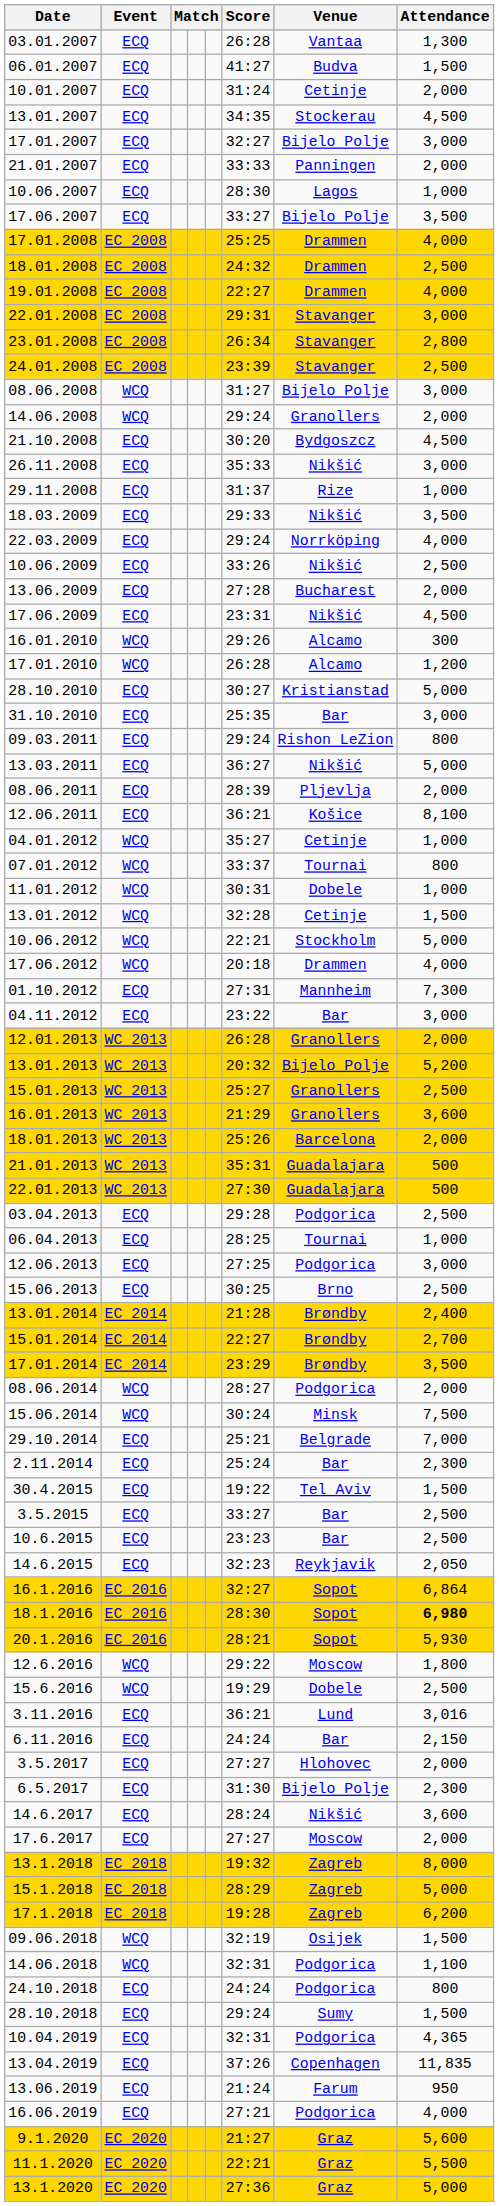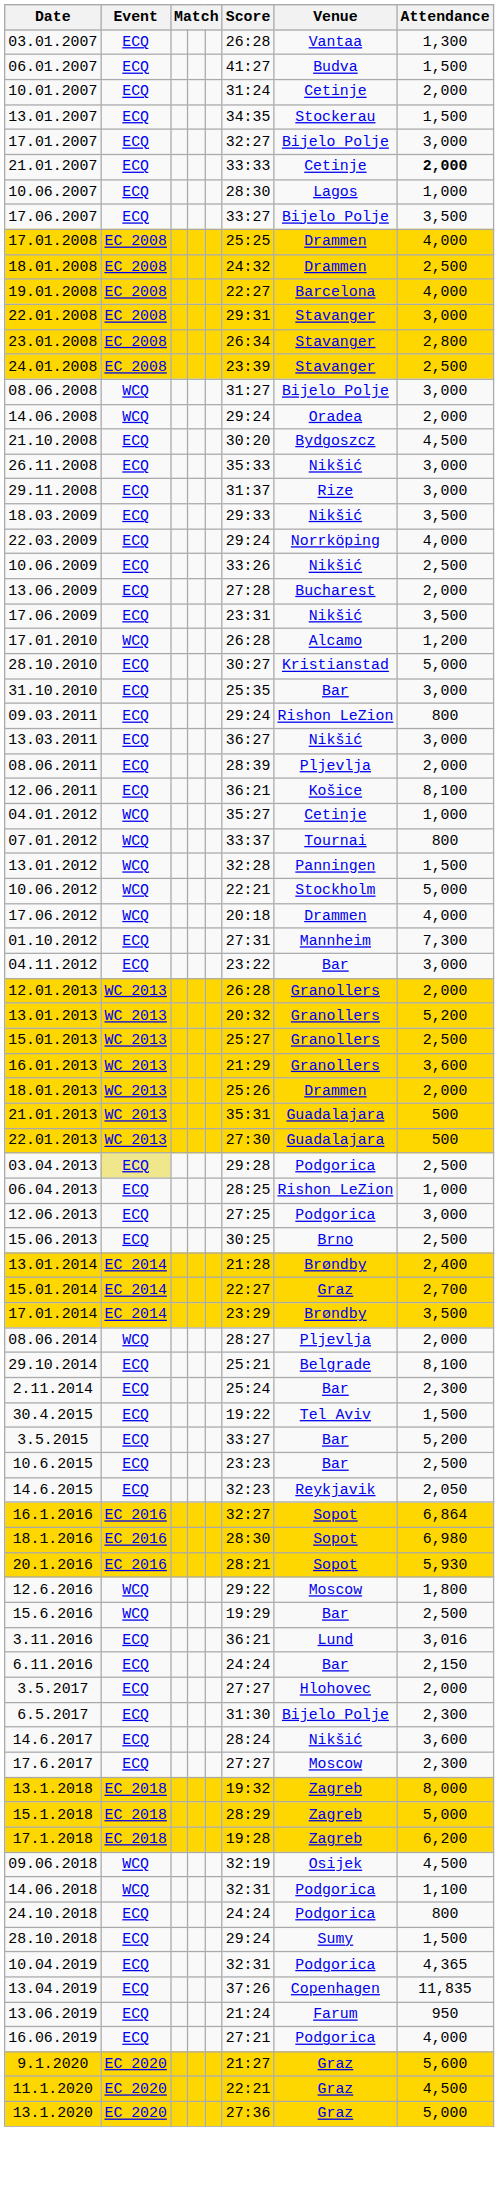 <table class="wikitable" style="font-size:90%">
 <tr bgcolor="lightsteelblue">
 <th>Date</th>
 <th>Event</th>
 <th colspan=3>Match</th>
 <th>Score</th>
 <th>Venue</th>
 <th>Attendance</th>
 </tr>
 <tr>
 <td align=center>03.01.2007</td>
 <td align=center><a href='#'>ECQ</a></td>
 <td></td>
 <td></td>
 <td></td>
 <td align=center>26:28</td>
 <td align=center><a href='#'>Vantaa</a></td>
 <td align=center>1,300</td>
 </tr>
 <tr>
 <td align=center>06.01.2007</td>
 <td align=center><a href='#'>ECQ</a></td>
 <td></td>
 <td></td>
 <td></td>
 <td align=center>41:27</td>
 <td align=center><a href='#'>Budva</a></td>
 <td align=center>1,500</td>
 </tr>
 <tr>
 <td align=center>10.01.2007</td>
 <td align=center><a href='#'>ECQ</a></td>
 <td></td>
 <td></td>
 <td></td>
 <td align=center>31:24</td>
 <td align=center><a href='#'>Cetinje</a></td>
 <td align=center>2,000</td>
 </tr>
 <tr>
 <td align=center>13.01.2007</td>
 <td align=center><a href='#'>ECQ</a></td>
 <td></td>
 <td></td>
 <td></td>
 <td align=center>34:35</td>
 <td align=center><a href='#'>Stockerau</a></td>
-<td align=center>4,500</td>
+<td align=center>1,500</td>
 </tr>
 <tr>
 <td align=center>17.01.2007</td>
 <td align=center><a href='#'>ECQ</a></td>
 <td></td>
 <td></td>
 <td></td>
 <td align=center>32:27</td>
 <td align=center><a href='#'>Bijelo Polje</a></td>
 <td align=center>3,000</td>
 </tr>
 <tr>
 <td align=center>21.01.2007</td>
 <td align=center><a href='#'>ECQ</a></td>
 <td></td>
 <td></td>
 <td></td>
 <td align=center>33:33</td>
-<td align=center><a href='#'>Panningen</a></td>
-<td align=center>2,000</td>
+<td align=center><a href='#'>Cetinje</a></td>
+<td align=center><strong>2,000</strong></td>
 </tr>
 <tr>
 <td align=center>10.06.2007</td>
 <td align=center><a href='#'>ECQ</a></td>
 <td></td>
 <td></td>
 <td></td>
 <td align=center>28:30</td>
 <td align=center><a href='#'>Lagos</a></td>
 <td align=center>1,000</td>
 </tr>
 <tr>
 <td align=center>17.06.2007</td>
 <td align=center><a href='#'>ECQ</a></td>
 <td></td>
 <td></td>
 <td></td>
 <td align=center>33:27</td>
 <td align=center><a href='#'>Bijelo Polje</a></td>
 <td align=center>3,500</td>
 </tr>
 <tr style="background:gold;">
 <td align=center>17.01.2008</td>
 <td align=center><a href='#'>EC 2008</a></td>
 <td></td>
 <td></td>
 <td></td>
 <td align=center>25:25</td>
 <td align=center><a href='#'>Drammen</a></td>
 <td align=center>4,000</td>
 </tr>
 <tr style="background:gold;">
 <td align=center>18.01.2008</td>
 <td align=center><a href='#'>EC 2008</a></td>
 <td></td>
 <td></td>
 <td></td>
 <td align=center>24:32</td>
 <td align=center><a href='#'>Drammen</a></td>
 <td align=center>2,500</td>
 </tr>
 <tr style="background:gold;">
 <td align=center>19.01.2008</td>
 <td align=center><a href='#'>EC 2008</a></td>
 <td></td>
 <td></td>
 <td></td>
 <td align=center>22:27</td>
-<td align=center><a href='#'>Drammen</a></td>
+<td align=center><a href='#'>Barcelona</a></td>
 <td align=center>4,000</td>
 </tr>
 <tr style="background:gold;">
 <td align=center>22.01.2008</td>
 <td align=center><a href='#'>EC 2008</a></td>
 <td></td>
 <td></td>
 <td></td>
 <td align=center>29:31</td>
 <td align=center><a href='#'>Stavanger</a></td>
 <td align=center>3,000</td>
 </tr>
 <tr style="background:gold;">
 <td align=center>23.01.2008</td>
 <td align=center><a href='#'>EC 2008</a></td>
 <td></td>
 <td></td>
 <td></td>
 <td align=center>26:34</td>
 <td align=center><a href='#'>Stavanger</a></td>
 <td align=center>2,800</td>
 </tr>
 <tr style="background:gold;">
 <td align=center>24.01.2008</td>
 <td align=center><a href='#'>EC 2008</a></td>
 <td></td>
 <td></td>
 <td></td>
 <td align=center>23:39</td>
 <td align=center><a href='#'>Stavanger</a></td>
 <td align=center>2,500</td>
 </tr>
 <tr>
 <td align=center>08.06.2008</td>
 <td align=center><a href='#'>WCQ</a></td>
 <td></td>
 <td></td>
 <td></td>
 <td align=center>31:27</td>
 <td align=center><a href='#'>Bijelo Polje</a></td>
 <td align=center>3,000</td>
 </tr>
 <tr>
 <td align=center>14.06.2008</td>
 <td align=center><a href='#'>WCQ</a></td>
 <td></td>
 <td></td>
 <td></td>
 <td align=center>29:24</td>
-<td align=center><a href='#'>Granollers</a></td>
+<td align=center><a href='#'>Oradea</a></td>
 <td align=center>2,000</td>
 </tr>
 <tr>
 <td align=center>21.10.2008</td>
 <td align=center><a href='#'>ECQ</a></td>
 <td></td>
 <td></td>
 <td></td>
 <td align=center>30:20</td>
 <td align=center><a href='#'>Bydgoszcz</a></td>
 <td align=center>4,500</td>
 </tr>
 <tr>
 <td align=center>26.11.2008</td>
 <td align=center><a href='#'>ECQ</a></td>
 <td></td>
 <td></td>
 <td></td>
 <td align=center>35:33</td>
 <td align=center><a href='#'>Nikšić</a></td>
 <td align=center>3,000</td>
 </tr>
 <tr>
 <td align=center>29.11.2008</td>
 <td align=center><a href='#'>ECQ</a></td>
 <td></td>
 <td></td>
 <td></td>
 <td align=center>31:37</td>
 <td align=center><a href='#'>Rize</a></td>
-<td align=center>1,000</td>
+<td align=center>3,000</td>
 </tr>
 <tr>
 <td align=center>18.03.2009</td>
 <td align=center><a href='#'>ECQ</a></td>
 <td></td>
 <td></td>
 <td></td>
 <td align=center>29:33</td>
 <td align=center><a href='#'>Nikšić</a></td>
 <td align=center>3,500</td>
 </tr>
 <tr>
 <td align=center>22.03.2009</td>
 <td align=center><a href='#'>ECQ</a></td>
 <td></td>
 <td></td>
 <td></td>
 <td align=center>29:24</td>
 <td align=center><a href='#'>Norrköping</a></td>
 <td align=center>4,000</td>
 </tr>
 <tr>
 <td align=center>10.06.2009</td>
 <td align=center><a href='#'>ECQ</a></td>
 <td></td>
 <td></td>
 <td></td>
 <td align=center>33:26</td>
 <td align=center><a href='#'>Nikšić</a></td>
 <td align=center>2,500</td>
 </tr>
 <tr>
 <td align=center>13.06.2009</td>
 <td align=center><a href='#'>ECQ</a></td>
 <td></td>
 <td></td>
 <td></td>
 <td align=center>27:28</td>
 <td align=center><a href='#'>Bucharest</a></td>
 <td align=center>2,000</td>
 </tr>
 <tr>
 <td align=center>17.06.2009</td>
 <td align=center><a href='#'>ECQ</a></td>
 <td></td>
 <td></td>
 <td></td>
 <td align=center>23:31</td>
 <td align=center><a href='#'>Nikšić</a></td>
-<td align=center>4,500</td>
-</tr>
-<tr>
-<td align=center>16.01.2010</td>
-<td align=center><a href='#'>WCQ</a></td>
-<td></td>
-<td></td>
-<td></td>
-<td align=center>29:26</td>
-<td align=center><a href='#'>Alcamo</a></td>
-<td align=center>300</td>
+<td align=center>3,500</td>
 </tr>
 <tr>
 <td align=center>17.01.2010</td>
 <td align=center><a href='#'>WCQ</a></td>
 <td></td>
 <td></td>
 <td></td>
 <td align=center>26:28</td>
 <td align=center><a href='#'>Alcamo</a></td>
 <td align=center>1,200</td>
 </tr>
 <tr>
 <td align=center>28.10.2010</td>
 <td align=center><a href='#'>ECQ</a></td>
 <td></td>
 <td></td>
 <td></td>
 <td align=center>30:27</td>
 <td align=center><a href='#'>Kristianstad</a></td>
 <td align=center>5,000</td>
 </tr>
 <tr>
 <td align=center>31.10.2010</td>
 <td align=center><a href='#'>ECQ</a></td>
 <td></td>
 <td></td>
 <td></td>
 <td align=center>25:35</td>
 <td align=center><a href='#'>Bar</a></td>
 <td align=center>3,000</td>
 </tr>
 <tr>
 <td align=center>09.03.2011</td>
 <td align=center><a href='#'>ECQ</a></td>
 <td></td>
 <td></td>
 <td></td>
 <td align=center>29:24</td>
 <td align=center><a href='#'>Rishon LeZion</a></td>
 <td align=center>800</td>
 </tr>
 <tr>
 <td align=center>13.03.2011</td>
 <td align=center><a href='#'>ECQ</a></td>
 <td></td>
 <td></td>
 <td></td>
 <td align=center>36:27</td>
 <td align=center><a href='#'>Nikšić</a></td>
-<td align=center>5,000</td>
+<td align=center>3,000</td>
 </tr>
 <tr>
 <td align=center>08.06.2011</td>
 <td align=center><a href='#'>ECQ</a></td>
 <td></td>
 <td></td>
 <td></td>
 <td align=center>28:39</td>
 <td align=center><a href='#'>Pljevlja</a></td>
 <td align=center>2,000</td>
 </tr>
 <tr>
 <td align=center>12.06.2011</td>
 <td align=center><a href='#'>ECQ</a></td>
 <td></td>
 <td></td>
 <td></td>
 <td align=center>36:21</td>
 <td align=center><a href='#'>Košice</a></td>
 <td align=center>8,100</td>
 </tr>
 <tr>
 <td align=center>04.01.2012</td>
 <td align=center><a href='#'>WCQ</a></td>
 <td></td>
 <td></td>
 <td></td>
 <td align=center>35:27</td>
 <td align=center><a href='#'>Cetinje</a></td>
 <td align=center>1,000</td>
 </tr>
 <tr>
 <td align=center>07.01.2012</td>
 <td align=center><a href='#'>WCQ</a></td>
 <td></td>
 <td></td>
 <td></td>
 <td align=center>33:37</td>
 <td align=center><a href='#'>Tournai</a></td>
 <td align=center>800</td>
 </tr>
 <tr>
-<td align=center>11.01.2012</td>
-<td align=center><a href='#'>WCQ</a></td>
-<td></td>
-<td></td>
-<td></td>
-<td align=center>30:31</td>
-<td align=center><a href='#'>Dobele</a></td>
-<td align=center>1,000</td>
-</tr>
-<tr>
 <td align=center>13.01.2012</td>
 <td align=center><a href='#'>WCQ</a></td>
 <td></td>
 <td></td>
 <td></td>
 <td align=center>32:28</td>
-<td align=center><a href='#'>Cetinje</a></td>
+<td align=center><a href='#'>Panningen</a></td>
 <td align=center>1,500</td>
 </tr>
 <tr>
 <td align=center>10.06.2012</td>
 <td align=center><a href='#'>WCQ</a></td>
 <td></td>
 <td></td>
 <td></td>
 <td align=center>22:21</td>
 <td align=center><a href='#'>Stockholm</a></td>
 <td align=center>5,000</td>
 </tr>
 <tr>
 <td align=center>17.06.2012</td>
 <td align=center><a href='#'>WCQ</a></td>
 <td></td>
 <td></td>
 <td></td>
 <td align=center>20:18</td>
 <td align=center><a href='#'>Drammen</a></td>
 <td align=center>4,000</td>
 </tr>
 <tr>
 <td align=center>01.10.2012</td>
 <td align=center><a href='#'>ECQ</a></td>
 <td></td>
 <td></td>
 <td></td>
 <td align=center>27:31</td>
 <td align=center><a href='#'>Mannheim</a></td>
 <td align=center>7,300</td>
 </tr>
 <tr>
 <td align=center>04.11.2012</td>
 <td align=center><a href='#'>ECQ</a></td>
 <td></td>
 <td></td>
 <td></td>
 <td align=center>23:22</td>
 <td align=center><a href='#'>Bar</a></td>
 <td align=center>3,000</td>
 </tr>
 <tr style="background:gold;">
 <td align=center>12.01.2013</td>
 <td align=center><a href='#'>WC 2013</a></td>
 <td></td>
 <td></td>
 <td></td>
 <td align=center>26:28</td>
 <td align=center><a href='#'>Granollers</a></td>
 <td align=center>2,000</td>
 </tr>
 <tr style="background:gold;">
 <td align=center>13.01.2013</td>
 <td align=center><a href='#'>WC 2013</a></td>
 <td></td>
 <td></td>
 <td></td>
 <td align=center>20:32</td>
-<td align=center><a href='#'>Bijelo Polje</a></td>
+<td align=center><a href='#'>Granollers</a></td>
 <td align=center>5,200</td>
 </tr>
 <tr style="background:gold;">
 <td align=center>15.01.2013</td>
 <td align=center><a href='#'>WC 2013</a></td>
 <td></td>
 <td></td>
 <td></td>
 <td align=center>25:27</td>
 <td align=center><a href='#'>Granollers</a></td>
 <td align=center>2,500</td>
 </tr>
 <tr style="background:gold;">
 <td align=center>16.01.2013</td>
 <td align=center><a href='#'>WC 2013</a></td>
 <td></td>
 <td></td>
 <td></td>
 <td align=center>21:29</td>
 <td align=center><a href='#'>Granollers</a></td>
 <td align=center>3,600</td>
 </tr>
 <tr style="background:gold;">
 <td align=center>18.01.2013</td>
 <td align=center><a href='#'>WC 2013</a></td>
 <td></td>
 <td></td>
 <td></td>
 <td align=center>25:26</td>
-<td align=center><a href='#'>Barcelona</a></td>
+<td align=center><a href='#'>Drammen</a></td>
 <td align=center>2,000</td>
 </tr>
 <tr style="background:gold;">
 <td align=center>21.01.2013</td>
 <td align=center><a href='#'>WC 2013</a></td>
 <td></td>
 <td></td>
 <td></td>
 <td align=center>35:31</td>
 <td align=center><a href='#'>Guadalajara</a></td>
 <td align=center>500</td>
 </tr>
 <tr style="background:gold;">
 <td align=center>22.01.2013</td>
 <td align=center><a href='#'>WC 2013</a></td>
 <td></td>
 <td></td>
 <td></td>
 <td align=center>27:30</td>
 <td align=center><a href='#'>Guadalajara</a></td>
 <td align=center>500</td>
 </tr>
 <tr>
 <td align=center>03.04.2013</td>
-<td align=center><a href='#'>ECQ</a></td>
+<td align=center style="background: khaki;"><a href='#'>ECQ</a></td>
 <td></td>
 <td></td>
 <td></td>
 <td align=center>29:28</td>
 <td align=center><a href='#'>Podgorica</a></td>
 <td align=center>2,500</td>
 </tr>
 <tr>
 <td align=center>06.04.2013</td>
 <td align=center><a href='#'>ECQ</a></td>
 <td></td>
 <td></td>
 <td></td>
 <td align=center>28:25</td>
-<td align=center><a href='#'>Tournai</a></td>
+<td align=center><a href='#'>Rishon LeZion</a></td>
 <td align=center>1,000</td>
 </tr>
 <tr>
 <td align=center>12.06.2013</td>
 <td align=center><a href='#'>ECQ</a></td>
 <td></td>
 <td></td>
 <td></td>
 <td align=center>27:25</td>
 <td align=center><a href='#'>Podgorica</a></td>
 <td align=center>3,000</td>
 </tr>
 <tr>
 <td align=center>15.06.2013</td>
 <td align=center><a href='#'>ECQ</a></td>
 <td></td>
 <td></td>
 <td></td>
 <td align=center>30:25</td>
 <td align=center><a href='#'>Brno</a></td>
 <td align=center>2,500</td>
 </tr>
 <tr style="background:gold;">
 <td align=center>13.01.2014</td>
 <td align=center><a href='#'>EC 2014</a></td>
 <td></td>
 <td></td>
 <td></td>
 <td align=center>21:28</td>
 <td align=center><a href='#'>Brøndby</a></td>
 <td align=center>2,400</td>
 </tr>
 <tr style="background:gold;">
 <td align=center>15.01.2014</td>
 <td align=center><a href='#'>EC 2014</a></td>
 <td></td>
 <td></td>
 <td></td>
 <td align=center>22:27</td>
-<td align=center><a href='#'>Brøndby</a></td>
+<td align=center><a href='#'>Graz</a></td>
 <td align=center>2,700</td>
 </tr>
 <tr style="background:gold;">
 <td align=center>17.01.2014</td>
 <td align=center><a href='#'>EC 2014</a></td>
 <td></td>
 <td></td>
 <td></td>
 <td align=center>23:29</td>
 <td align=center><a href='#'>Brøndby</a></td>
 <td align=center>3,500</td>
 </tr>
 <tr>
 <td align=center>08.06.2014</td>
 <td align=center><a href='#'>WCQ</a></td>
 <td></td>
 <td></td>
 <td></td>
 <td align=center>28:27</td>
-<td align=center><a href='#'>Podgorica</a></td>
+<td align=center><a href='#'>Pljevlja</a></td>
 <td align=center>2,000</td>
-</tr>
-<tr>
-<td align=center>15.06.2014</td>
-<td align=center><a href='#'>WCQ</a></td>
-<td></td>
-<td></td>
-<td></td>
-<td align=center>30:24</td>
-<td align=center><a href='#'>Minsk</a></td>
-<td align=center>7,500</td>
 </tr>
 <tr>
 <td align=center>29.10.2014</td>
 <td align=center><a href='#'>ECQ</a></td>
 <td></td>
 <td></td>
 <td></td>
 <td align=center>25:21</td>
 <td align=center><a href='#'>Belgrade</a></td>
-<td align=center>7,000</td>
+<td align=center>8,100</td>
 </tr>
 <tr>
 <td align=center>2.11.2014</td>
 <td align=center><a href='#'>ECQ</a></td>
 <td></td>
 <td></td>
 <td></td>
 <td align=center>25:24</td>
 <td align=center><a href='#'>Bar</a></td>
 <td align=center>2,300</td>
 </tr>
 <tr>
 <td align=center>30.4.2015</td>
 <td align=center><a href='#'>ECQ</a></td>
 <td></td>
 <td></td>
 <td></td>
 <td align=center>19:22</td>
 <td align=center><a href='#'>Tel Aviv</a></td>
 <td align=center>1,500</td>
 </tr>
 <tr>
 <td align=center>3.5.2015</td>
 <td align=center><a href='#'>ECQ</a></td>
 <td></td>
 <td></td>
 <td></td>
 <td align=center>33:27</td>
 <td align=center><a href='#'>Bar</a></td>
-<td align=center>2,500</td>
+<td align=center>5,200</td>
 </tr>
 <tr>
 <td align=center>10.6.2015</td>
 <td align=center><a href='#'>ECQ</a></td>
 <td></td>
 <td></td>
 <td></td>
 <td align=center>23:23</td>
 <td align=center><a href='#'>Bar</a></td>
 <td align=center>2,500</td>
 </tr>
 <tr>
 <td align=center>14.6.2015</td>
 <td align=center><a href='#'>ECQ</a></td>
 <td></td>
 <td></td>
 <td></td>
 <td align=center>32:23</td>
 <td align=center><a href='#'>Reykjavik</a></td>
 <td align=center>2,050</td>
 </tr>
 <tr style="background:gold;">
 <td align=center>16.1.2016</td>
 <td align=center><a href='#'>EC 2016</a></td>
 <td></td>
 <td></td>
 <td></td>
 <td align=center>32:27</td>
 <td align=center><a href='#'>Sopot</a></td>
 <td align=center>6,864</td>
 </tr>
 <tr style="background:gold;">
 <td align=center>18.1.2016</td>
 <td align=center><a href='#'>EC 2016</a></td>
 <td></td>
 <td></td>
 <td></td>
 <td align=center>28:30</td>
 <td align=center><a href='#'>Sopot</a></td>
-<td align=center><strong>6,980</strong></td>
+<td align=center>6,980</td>
 </tr>
 <tr style="background:gold;">
 <td align=center>20.1.2016</td>
 <td align=center><a href='#'>EC 2016</a></td>
 <td></td>
 <td></td>
 <td></td>
 <td align=center>28:21</td>
 <td align=center><a href='#'>Sopot</a></td>
 <td align=center>5,930</td>
 </tr>
 <tr>
 <td align=center>12.6.2016</td>
 <td align=center><a href='#'>WCQ</a></td>
 <td></td>
 <td></td>
 <td></td>
 <td align=center>29:22</td>
 <td align=center><a href='#'>Moscow</a></td>
 <td align=center>1,800</td>
 </tr>
 <tr>
 <td align=center>15.6.2016</td>
 <td align=center><a href='#'>WCQ</a></td>
 <td></td>
 <td></td>
 <td></td>
 <td align=center>19:29</td>
-<td align=center><a href='#'>Dobele</a></td>
+<td align=center><a href='#'>Bar</a></td>
 <td align=center>2,500</td>
 </tr>
 <tr>
 <td align=center>3.11.2016</td>
 <td align=center><a href='#'>ECQ</a></td>
 <td></td>
 <td></td>
 <td></td>
 <td align=center>36:21</td>
 <td align=center><a href='#'>Lund</a></td>
 <td align=center>3,016</td>
 </tr>
 <tr>
 <td align=center>6.11.2016</td>
 <td align=center><a href='#'>ECQ</a></td>
 <td></td>
 <td></td>
 <td></td>
 <td align=center>24:24</td>
 <td align=center><a href='#'>Bar</a></td>
 <td align=center>2,150</td>
 </tr>
 <tr>
 <td align=center>3.5.2017</td>
 <td align=center><a href='#'>ECQ</a></td>
 <td></td>
 <td></td>
 <td></td>
 <td align=center>27:27</td>
 <td align=center><a href='#'>Hlohovec</a></td>
 <td align=center>2,000</td>
 </tr>
 <tr>
 <td align=center>6.5.2017</td>
 <td align=center><a href='#'>ECQ</a></td>
 <td></td>
 <td></td>
 <td></td>
 <td align=center>31:30</td>
 <td align=center><a href='#'>Bijelo Polje</a></td>
 <td align=center>2,300</td>
 </tr>
 <tr>
 <td align=center>14.6.2017</td>
 <td align=center><a href='#'>ECQ</a></td>
 <td></td>
 <td></td>
 <td></td>
 <td align=center>28:24</td>
 <td align=center><a href='#'>Nikšić</a></td>
 <td align=center>3,600</td>
 </tr>
 <tr>
 <td align=center>17.6.2017</td>
 <td align=center><a href='#'>ECQ</a></td>
 <td></td>
 <td></td>
 <td></td>
 <td align=center>27:27</td>
 <td align=center><a href='#'>Moscow</a></td>
-<td align=center>2,000</td>
+<td align=center>2,300</td>
 </tr>
 <tr style="background:gold;">
 <td align=center>13.1.2018</td>
 <td align=center><a href='#'>EC 2018</a></td>
 <td></td>
 <td></td>
 <td></td>
 <td align=center>19:32</td>
 <td align=center><a href='#'>Zagreb</a></td>
 <td align=center>8,000</td>
 </tr>
 <tr style="background:gold;">
 <td align=center>15.1.2018</td>
 <td align=center><a href='#'>EC 2018</a></td>
 <td></td>
 <td></td>
 <td></td>
 <td align=center>28:29</td>
 <td align=center><a href='#'>Zagreb</a></td>
 <td align=center>5,000</td>
 </tr>
 <tr style="background:gold;">
 <td align=center>17.1.2018</td>
 <td align=center><a href='#'>EC 2018</a></td>
 <td></td>
 <td></td>
 <td></td>
 <td align=center>19:28</td>
 <td align=center><a href='#'>Zagreb</a></td>
 <td align=center>6,200</td>
 </tr>
 <tr>
 <td align=center>09.06.2018</td>
 <td align=center><a href='#'>WCQ</a></td>
 <td></td>
 <td></td>
 <td></td>
 <td align=center>32:19</td>
 <td align=center><a href='#'>Osijek</a></td>
-<td align=center>1,500</td>
+<td align=center>4,500</td>
 </tr>
 <tr>
 <td align=center>14.06.2018</td>
 <td align=center><a href='#'>WCQ</a></td>
 <td></td>
 <td></td>
 <td></td>
 <td align=center>32:31</td>
 <td align=center><a href='#'>Podgorica</a></td>
 <td align=center>1,100</td>
 </tr>
 <tr>
 <td align=center>24.10.2018</td>
 <td align=center><a href='#'>ECQ</a></td>
 <td></td>
 <td></td>
 <td></td>
 <td align=center>24:24</td>
 <td align=center><a href='#'>Podgorica</a></td>
 <td align=center>800</td>
 </tr>
 <tr>
 <td align=center>28.10.2018</td>
 <td align=center><a href='#'>ECQ</a></td>
 <td></td>
 <td></td>
 <td></td>
 <td align=center>29:24</td>
 <td align=center><a href='#'>Sumy</a></td>
 <td align=center>1,500</td>
 </tr>
 <tr>
 <td align=center>10.04.2019</td>
 <td align=center><a href='#'>ECQ</a></td>
 <td></td>
 <td></td>
 <td></td>
 <td align=center>32:31</td>
 <td align=center><a href='#'>Podgorica</a></td>
 <td align=center>4,365</td>
 </tr>
 <tr>
 <td align=center>13.04.2019</td>
 <td align=center><a href='#'>ECQ</a></td>
 <td></td>
 <td></td>
 <td></td>
 <td align=center>37:26</td>
 <td align=center><a href='#'>Copenhagen</a></td>
 <td align=center>11,835</td>
 </tr>
 <tr>
 <td align=center>13.06.2019</td>
 <td align=center><a href='#'>ECQ</a></td>
 <td></td>
 <td></td>
 <td></td>
 <td align=center>21:24</td>
 <td align=center><a href='#'>Farum</a></td>
 <td align=center>950</td>
 </tr>
 <tr>
 <td align=center>16.06.2019</td>
 <td align=center><a href='#'>ECQ</a></td>
 <td></td>
 <td></td>
 <td></td>
 <td align=center>27:21</td>
 <td align=center><a href='#'>Podgorica</a></td>
 <td align=center>4,000</td>
 </tr>
 <tr style="background:gold;">
 <td align=center>9.1.2020</td>
 <td align=center><a href='#'>EC 2020</a></td>
 <td></td>
 <td></td>
 <td></td>
 <td align=center>21:27</td>
 <td align=center><a href='#'>Graz</a></td>
 <td align=center>5,600</td>
 </tr>
 <tr style="background:gold;">
 <td align=center>11.1.2020</td>
 <td align=center><a href='#'>EC 2020</a></td>
 <td></td>
 <td></td>
 <td></td>
 <td align=center>22:21</td>
 <td align=center><a href='#'>Graz</a></td>
-<td align=center>5,500</td>
+<td align=center>4,500</td>
 </tr>
 <tr style="background:gold;">
 <td align=center>13.1.2020</td>
 <td align=center><a href='#'>EC 2020</a></td>
 <td></td>
 <td></td>
 <td></td>
 <td align=center>27:36</td>
 <td align=center><a href='#'>Graz</a></td>
 <td align=center>5,000</td>
 </tr>
 </table>
